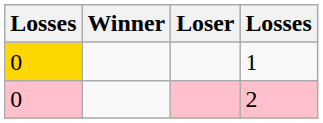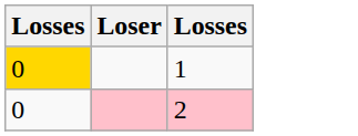 <table class=wikitable>
 <tr>
 <th>Losses</th>
-<th>Winner</th>
 <th>Loser</th>
 <th>Losses</th>
 </tr>
 <tr>
 <td style="background: gold;">0</td>
 <td></td>
-<td></td>
 <td>1</td>
 </tr>
 <tr>
-<td style="background: pink;">0</td>
-<td></td>
+<td>0</td>
 <td bgcolor=pink></td>
 <td bgcolor=pink>2</td>
 </tr>
 </table>
